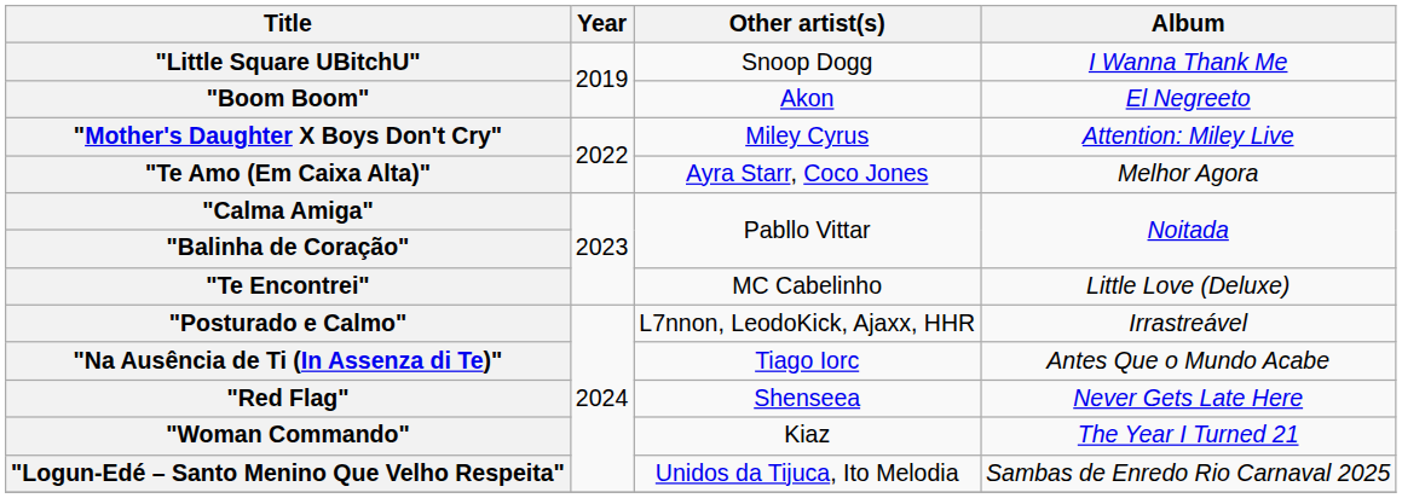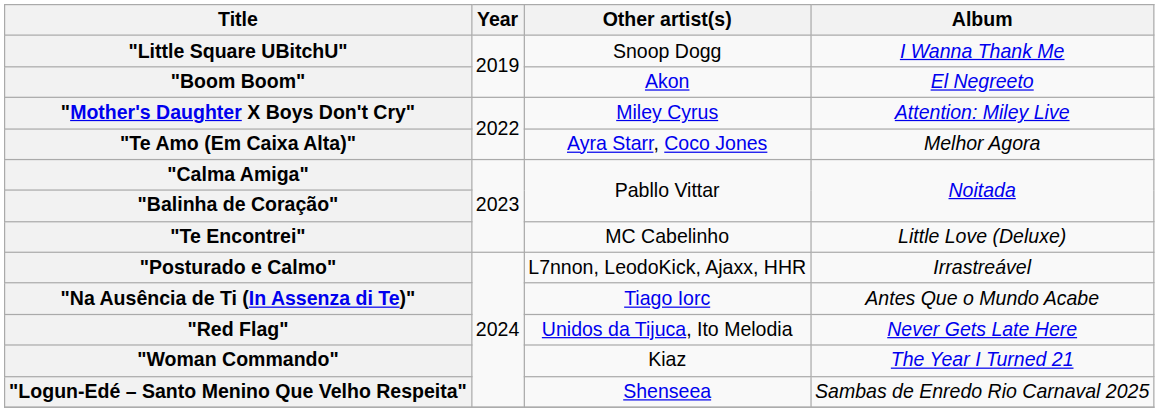 <table class="wikitable plainrowheaders" style="text-align:center;">
 <tr>
 <th scope="col">Title</th>
 <th scope="col">Year</th>
 <th scope="col">Other artist(s)</th>
 <th scope="col">Album</th>
 </tr>
 <tr>
 <th scope="row">"Little Square UBitchU"</th>
 <td rowspan=2>2019</td>
 <td>Snoop Dogg</td>
 <td><em><a href='#'>I Wanna Thank Me</a></em></td>
 </tr>
 <tr>
 <th scope="row">"Boom Boom"</th>
 <td><a href='#'>Akon</a></td>
 <td><em><a href='#'>El Negreeto</a></em></td>
 </tr>
 <tr>
 <th scope="row">"<a href='#'>Mother's Daughter</a> X Boys Don't Cry"</th>
 <td rowspan=2>2022</td>
 <td><a href='#'>Miley Cyrus</a></td>
 <td><em><a href='#'>Attention: Miley Live</a></em></td>
 </tr>
 <tr>
 <th scope="row">"Te Amo (Em Caixa Alta)"</th>
 <td><a href='#'>Ayra Starr</a>, <a href='#'>Coco Jones</a></td>
 <td><em>Melhor Agora</em></td>
 </tr>
 <tr>
 <th scope="row">"Calma Amiga"</th>
 <td rowspan=3>2023</td>
 <td rowspan=2>Pabllo Vittar</td>
 <td rowspan=2><em><a href='#'>Noitada</a></em></td>
 </tr>
 <tr>
 <th scope="row">"Balinha de Coração"</th>
 </tr>
 <tr>
 <th scope="row">"Te Encontrei"</th>
 <td>MC Cabelinho</td>
 <td><em>Little Love (Deluxe)</em></td>
 </tr>
 <tr>
 <th scope="row">"Posturado e Calmo"</th>
 <td rowspan=5>2024</td>
 <td>L7nnon, LeodoKick, Ajaxx, HHR</td>
 <td><em>Irrastreável</em></td>
 </tr>
 <tr>
 <th scope="row">"Na Ausência de Ti (<a href='#'>In Assenza di Te</a>)"</th>
 <td><a href='#'>Tiago Iorc</a></td>
 <td><em>Antes Que o Mundo Acabe</em></td>
 </tr>
 <tr>
 <th scope="row">"Red Flag"</th>
-<td><a href='#'>Shenseea</a></td>
+<td><a href='#'>Unidos da Tijuca</a>, Ito Melodia</td>
 <td><em><a href='#'>Never Gets Late Here</a></em></td>
 </tr>
 <tr>
 <th scope="row">"Woman Commando"</th>
 <td>Kiaz</td>
 <td><em><a href='#'>The Year I Turned 21</a></em></td>
 </tr>
 <tr>
 <th scope="row">"Logun-Edé – Santo Menino Que Velho Respeita"</th>
-<td><a href='#'>Unidos da Tijuca</a>, Ito Melodia</td>
+<td><a href='#'>Shenseea</a></td>
 <td><em>Sambas de Enredo Rio Carnaval 2025</em></td>
 </tr>
 <tr>
 </tr>
 </table>
